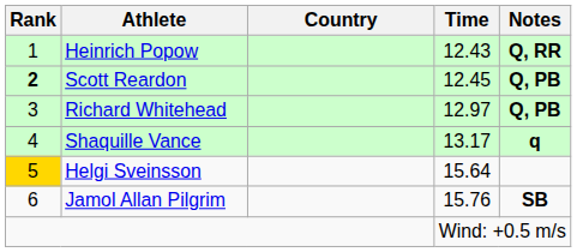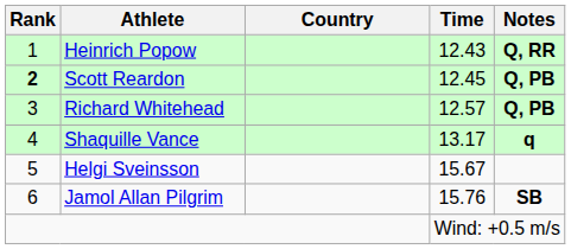 <table class="wikitable sortable" style="text-align:center">
 <tr>
 <th>Rank</th>
 <th style="width:150px">Athlete</th>
 <th style="width:150px">Country</th>
 <th>Time</th>
 <th>Notes</th>
 </tr>
 <tr style="background:#cfc;">
 <td>1</td>
 <td style="text-align:left;"><a href='#'>Heinrich Popow</a></td>
 <td style="text-align:left;"></td>
 <td>12.43</td>
 <td><strong>Q, RR</strong></td>
 </tr>
 <tr style="background:#cfc;">
 <td><strong>2</strong></td>
 <td style="text-align:left;"><a href='#'>Scott Reardon</a></td>
 <td style="text-align:left;"></td>
 <td>12.45</td>
 <td><strong>Q, PB</strong></td>
 </tr>
 <tr style="background:#cfc;">
 <td>3</td>
 <td style="text-align:left;"><a href='#'>Richard Whitehead</a></td>
 <td style="text-align:left;"></td>
-<td>12.97</td>
+<td>12.57</td>
 <td><strong>Q, PB</strong></td>
 </tr>
 <tr style="background:#cfc;">
 <td>4</td>
 <td style="text-align:left;"><a href='#'>Shaquille Vance</a></td>
 <td style="text-align:left;"></td>
 <td>13.17</td>
 <td><strong>q</strong></td>
 </tr>
 <tr>
-<td style="background: gold;">5</td>
+<td>5</td>
 <td style="text-align:left;"><a href='#'>Helgi Sveinsson</a></td>
 <td style="text-align:left;"></td>
-<td>15.64</td>
+<td>15.67</td>
 <td></td>
 </tr>
 <tr>
 <td>6</td>
 <td style="text-align:left;"><a href='#'>Jamol Allan Pilgrim</a></td>
 <td style="text-align:left;"></td>
 <td>15.76</td>
 <td><strong>SB</strong></td>
 </tr>
 <tr class="sortbottom">
 <td colspan="3"></td>
 <td colspan="2">Wind: +0.5 m/s</td>
 </tr>
 </table>
